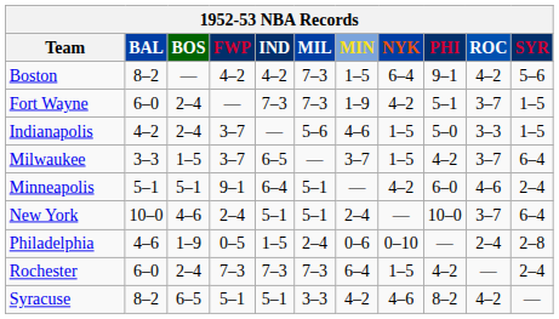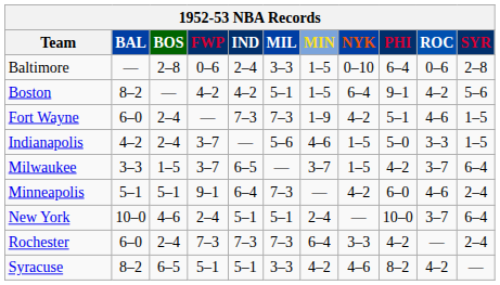 <table class="wikitable" style="font-size:95%; text-align:center;">
 <tr>
 <th colspan=11>1952-53 NBA Records</th>
 </tr>
 <tr>
 <th width=100>Team</th>
 <th style="background:#003EA4;color:#FFFFFF;width=35">BAL</th>
 <th style="background:#006400;color:#FFFFFF;width=35">BOS</th>
 <th style="background:#012F6B;color:#D40032;width=35">FWP</th>
 <th style="background:#012F6B;color:#FFFFFF;width=35">IND</th>
 <th style="background:#003EA4;color:#FFFFFF;width=35">MIL</th>
 <th style="background:#7BA4DB;color:#FBE122;width=35">MIN</th>
 <th style="background:#003EA4;color:#E85109;width=35">NYK</th>
 <th style="background:#012F6B;color:#D50033;width=35">PHI</th>
 <th style="background:#0050B0;color:#FFFFFF;width=35">ROC</th>
 <th style="background:#012F6B;color:#D50033;width=35">SYR</th>
 </tr>
 <tr>
+<td style="text-align:left;">Baltimore</td>
+<td>—</td>
+<td>2–8</td>
+<td>0–6</td>
+<td>2–4</td>
+<td>3–3</td>
+<td>1–5</td>
+<td>0–10</td>
+<td>6–4</td>
+<td>0–6</td>
+<td>2–8</td>
+</tr>
+<tr>
 <td style="text-align:left;"><a href='#'>Boston</a></td>
 <td>8–2</td>
 <td>—</td>
 <td>4–2</td>
 <td>4–2</td>
-<td>7–3</td>
+<td>5–1</td>
 <td>1–5</td>
 <td>6–4</td>
 <td>9–1</td>
 <td>4–2</td>
 <td>5–6</td>
 </tr>
 <tr>
 <td style="text-align:left;"><a href='#'>Fort Wayne</a></td>
 <td>6–0</td>
 <td>2–4</td>
 <td>—</td>
 <td>7–3</td>
 <td>7–3</td>
 <td>1–9</td>
 <td>4–2</td>
 <td>5–1</td>
-<td>3–7</td>
+<td>4–6</td>
 <td>1–5</td>
 </tr>
 <tr>
 <td style="text-align:left;"><a href='#'>Indianapolis</a></td>
 <td>4–2</td>
 <td>2–4</td>
 <td>3–7</td>
 <td>—</td>
 <td>5–6</td>
 <td>4–6</td>
 <td>1–5</td>
 <td>5–0</td>
 <td>3–3</td>
 <td>1–5</td>
 </tr>
 <tr>
 <td style="text-align:left;"><a href='#'>Milwaukee</a></td>
 <td>3–3</td>
 <td>1–5</td>
 <td>3–7</td>
 <td>6–5</td>
 <td>—</td>
 <td>3–7</td>
 <td>1–5</td>
 <td>4–2</td>
 <td>3–7</td>
 <td>6–4</td>
 </tr>
 <tr>
 <td style="text-align:left;"><a href='#'>Minneapolis</a></td>
 <td>5–1</td>
 <td>5–1</td>
 <td>9–1</td>
 <td>6–4</td>
-<td>5–1</td>
+<td>7–3</td>
 <td>—</td>
 <td>4–2</td>
 <td>6–0</td>
 <td>4–6</td>
 <td>2–4</td>
 </tr>
 <tr>
 <td style="text-align:left;"><a href='#'>New York</a></td>
 <td>10–0</td>
 <td>4–6</td>
 <td>2–4</td>
 <td>5–1</td>
 <td>5–1</td>
 <td>2–4</td>
 <td>—</td>
 <td>10–0</td>
 <td>3–7</td>
 <td>6–4</td>
 </tr>
 <tr>
-<td style="text-align:left;"><a href='#'>Philadelphia</a></td>
-<td>4–6</td>
-<td>1–9</td>
-<td>0–5</td>
-<td>1–5</td>
-<td>2–4</td>
-<td>0–6</td>
-<td>0–10</td>
-<td>—</td>
-<td>2–4</td>
-<td>2–8</td>
-</tr>
-<tr>
 <td style="text-align:left;"><a href='#'>Rochester</a></td>
 <td>6–0</td>
 <td>2–4</td>
 <td>7–3</td>
 <td>7–3</td>
 <td>7–3</td>
 <td>6–4</td>
-<td>1–5</td>
+<td>3–3</td>
 <td>4–2</td>
 <td>—</td>
 <td>2–4</td>
 </tr>
 <tr>
 <td style="text-align:left;"><a href='#'>Syracuse</a></td>
 <td>8–2</td>
 <td>6–5</td>
 <td>5–1</td>
 <td>5–1</td>
 <td>3–3</td>
 <td>4–2</td>
 <td>4–6</td>
 <td>8–2</td>
 <td>4–2</td>
 <td>—</td>
 </tr>
 </table>
